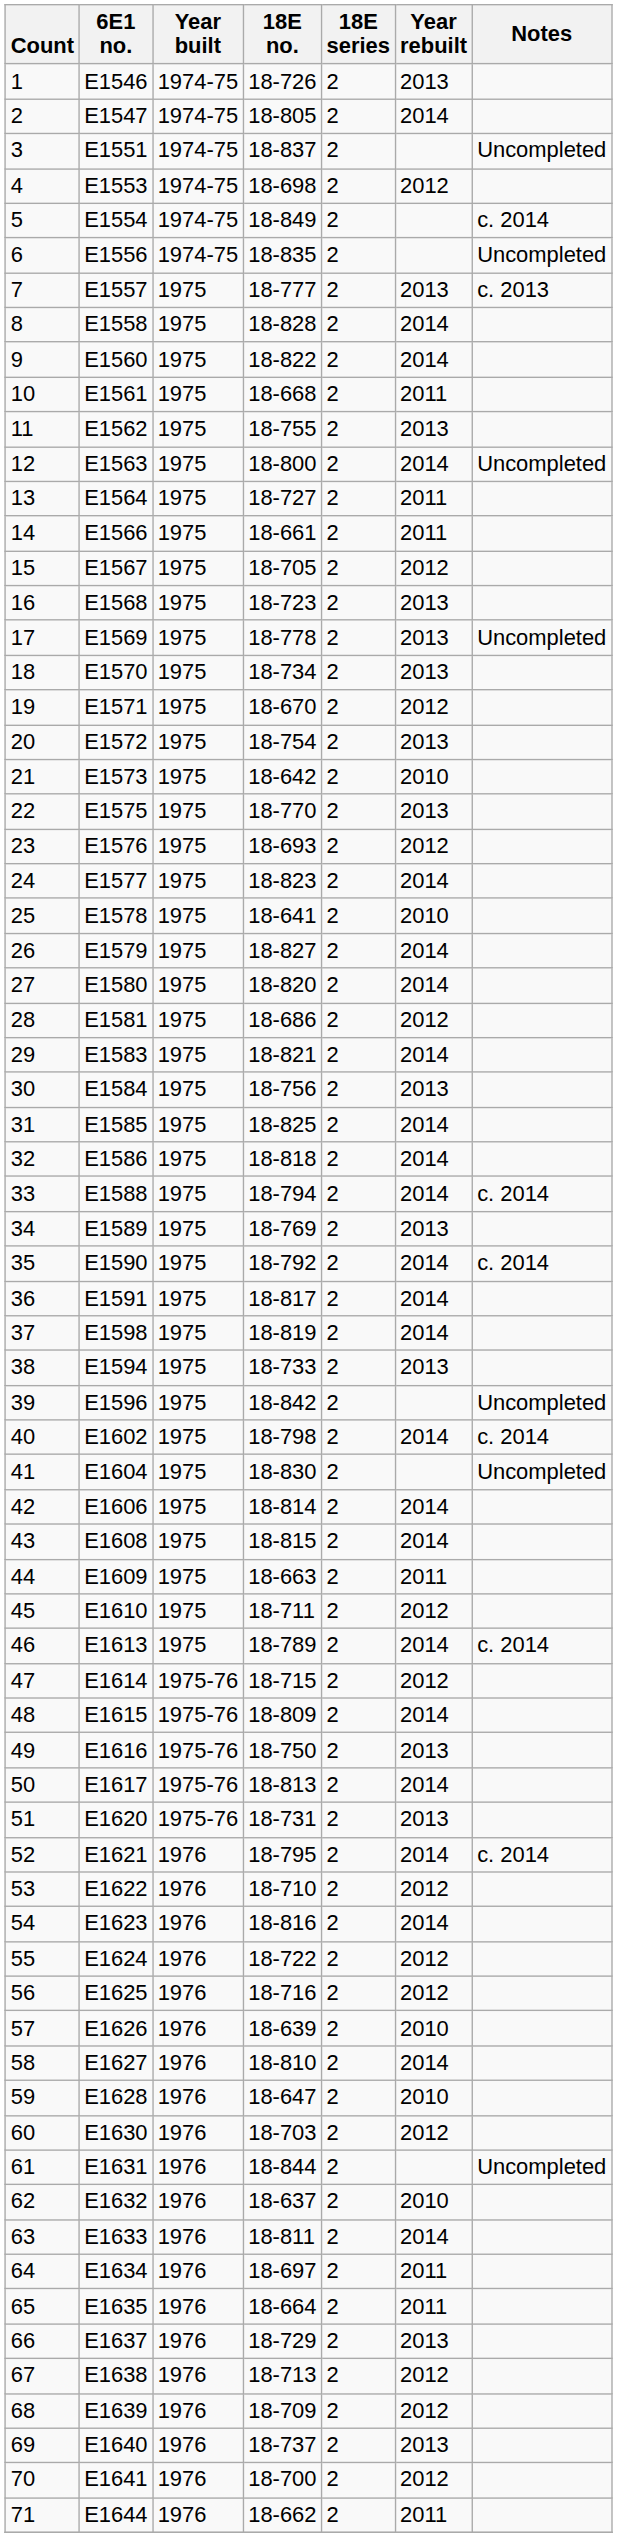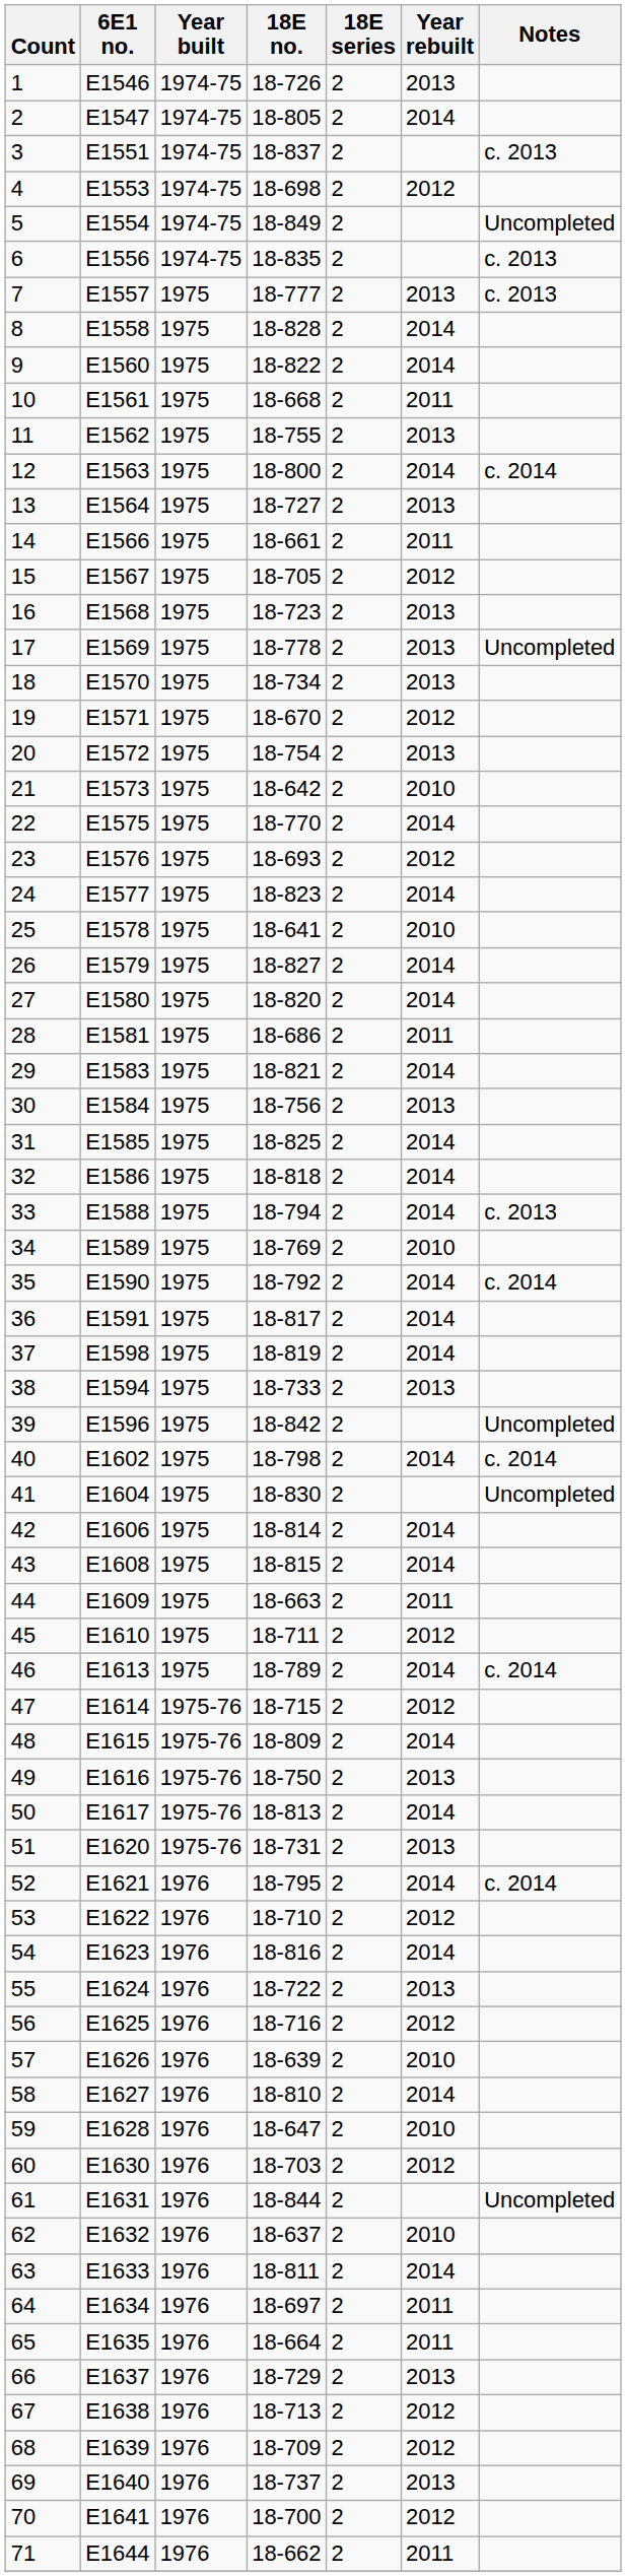 <table class="wikitable collapsible collapsed sortable" style="margin:0.5em auto; font-size:100%;">
 <tr>
 <th><br>Count</th>
 <th>6E1<br>no.</th>
 <th>Year<br>built</th>
 <th>18E<br>no.</th>
 <th>18E<br>series</th>
 <th>Year<br>rebuilt</th>
 <th>Notes</th>
 </tr>
 <tr>
 <td>1</td>
 <td>E1546</td>
 <td>1974-75</td>
 <td>18-726</td>
 <td>2</td>
 <td>2013</td>
 <td></td>
 </tr>
 <tr>
 <td>2</td>
 <td>E1547</td>
 <td>1974-75</td>
 <td>18-805</td>
 <td>2</td>
 <td>2014</td>
 <td></td>
 </tr>
 <tr>
 <td>3</td>
 <td>E1551</td>
 <td>1974-75</td>
 <td>18-837</td>
 <td>2</td>
 <td></td>
-<td>Uncompleted</td>
+<td>c. 2013</td>
 </tr>
 <tr>
 <td>4</td>
 <td>E1553</td>
 <td>1974-75</td>
 <td>18-698</td>
 <td>2</td>
 <td>2012</td>
 <td></td>
 </tr>
 <tr>
 <td>5</td>
 <td>E1554</td>
 <td>1974-75</td>
 <td>18-849</td>
 <td>2</td>
 <td></td>
-<td>c. 2014</td>
+<td>Uncompleted</td>
 </tr>
 <tr>
 <td>6</td>
 <td>E1556</td>
 <td>1974-75</td>
 <td>18-835</td>
 <td>2</td>
 <td></td>
-<td>Uncompleted</td>
+<td>c. 2013</td>
 </tr>
 <tr>
 <td>7</td>
 <td>E1557</td>
 <td>1975</td>
 <td>18-777</td>
 <td>2</td>
 <td>2013</td>
 <td>c. 2013</td>
 </tr>
 <tr>
 <td>8</td>
 <td>E1558</td>
 <td>1975</td>
 <td>18-828</td>
 <td>2</td>
 <td>2014</td>
 <td></td>
 </tr>
 <tr>
 <td>9</td>
 <td>E1560</td>
 <td>1975</td>
 <td>18-822</td>
 <td>2</td>
 <td>2014</td>
 <td></td>
 </tr>
 <tr>
 <td>10</td>
 <td>E1561</td>
 <td>1975</td>
 <td>18-668</td>
 <td>2</td>
 <td>2011</td>
 <td></td>
 </tr>
 <tr>
 <td>11</td>
 <td>E1562</td>
 <td>1975</td>
 <td>18-755</td>
 <td>2</td>
 <td>2013</td>
 <td></td>
 </tr>
 <tr>
 <td>12</td>
 <td>E1563</td>
 <td>1975</td>
 <td>18-800</td>
 <td>2</td>
 <td>2014</td>
-<td>Uncompleted</td>
+<td>c. 2014</td>
 </tr>
 <tr>
 <td>13</td>
 <td>E1564</td>
 <td>1975</td>
 <td>18-727</td>
 <td>2</td>
-<td>2011</td>
+<td>2013</td>
 <td></td>
 </tr>
 <tr>
 <td>14</td>
 <td>E1566</td>
 <td>1975</td>
 <td>18-661</td>
 <td>2</td>
 <td>2011</td>
 <td></td>
 </tr>
 <tr>
 <td>15</td>
 <td>E1567</td>
 <td>1975</td>
 <td>18-705</td>
 <td>2</td>
 <td>2012</td>
 <td></td>
 </tr>
 <tr>
 <td>16</td>
 <td>E1568</td>
 <td>1975</td>
 <td>18-723</td>
 <td>2</td>
 <td>2013</td>
 <td></td>
 </tr>
 <tr>
 <td>17</td>
 <td>E1569</td>
 <td>1975</td>
 <td>18-778</td>
 <td>2</td>
 <td>2013</td>
 <td>Uncompleted</td>
 </tr>
 <tr>
 <td>18</td>
 <td>E1570</td>
 <td>1975</td>
 <td>18-734</td>
 <td>2</td>
 <td>2013</td>
 <td></td>
 </tr>
 <tr>
 <td>19</td>
 <td>E1571</td>
 <td>1975</td>
 <td>18-670</td>
 <td>2</td>
 <td>2012</td>
 <td></td>
 </tr>
 <tr>
 <td>20</td>
 <td>E1572</td>
 <td>1975</td>
 <td>18-754</td>
 <td>2</td>
 <td>2013</td>
 <td></td>
 </tr>
 <tr>
 <td>21</td>
 <td>E1573</td>
 <td>1975</td>
 <td>18-642</td>
 <td>2</td>
 <td>2010</td>
 <td></td>
 </tr>
 <tr>
 <td>22</td>
 <td>E1575</td>
 <td>1975</td>
 <td>18-770</td>
 <td>2</td>
-<td>2013</td>
+<td>2014</td>
 <td></td>
 </tr>
 <tr>
 <td>23</td>
 <td>E1576</td>
 <td>1975</td>
 <td>18-693</td>
 <td>2</td>
 <td>2012</td>
 <td></td>
 </tr>
 <tr>
 <td>24</td>
 <td>E1577</td>
 <td>1975</td>
 <td>18-823</td>
 <td>2</td>
 <td>2014</td>
 <td></td>
 </tr>
 <tr>
 <td>25</td>
 <td>E1578</td>
 <td>1975</td>
 <td>18-641</td>
 <td>2</td>
 <td>2010</td>
 <td></td>
 </tr>
 <tr>
 <td>26</td>
 <td>E1579</td>
 <td>1975</td>
 <td>18-827</td>
 <td>2</td>
 <td>2014</td>
 <td></td>
 </tr>
 <tr>
 <td>27</td>
 <td>E1580</td>
 <td>1975</td>
 <td>18-820</td>
 <td>2</td>
 <td>2014</td>
 <td></td>
 </tr>
 <tr>
 <td>28</td>
 <td>E1581</td>
 <td>1975</td>
 <td>18-686</td>
 <td>2</td>
-<td>2012</td>
+<td>2011</td>
 <td></td>
 </tr>
 <tr>
 <td>29</td>
 <td>E1583</td>
 <td>1975</td>
 <td>18-821</td>
 <td>2</td>
 <td>2014</td>
 <td></td>
 </tr>
 <tr>
 <td>30</td>
 <td>E1584</td>
 <td>1975</td>
 <td>18-756</td>
 <td>2</td>
 <td>2013</td>
 <td></td>
 </tr>
 <tr>
 <td>31</td>
 <td>E1585</td>
 <td>1975</td>
 <td>18-825</td>
 <td>2</td>
 <td>2014</td>
 <td></td>
 </tr>
 <tr>
 <td>32</td>
 <td>E1586</td>
 <td>1975</td>
 <td>18-818</td>
 <td>2</td>
 <td>2014</td>
 <td></td>
 </tr>
 <tr>
 <td>33</td>
 <td>E1588</td>
 <td>1975</td>
 <td>18-794</td>
 <td>2</td>
 <td>2014</td>
-<td>c. 2014</td>
+<td>c. 2013</td>
 </tr>
 <tr>
 <td>34</td>
 <td>E1589</td>
 <td>1975</td>
 <td>18-769</td>
 <td>2</td>
-<td>2013</td>
+<td>2010</td>
 <td></td>
 </tr>
 <tr>
 <td>35</td>
 <td>E1590</td>
 <td>1975</td>
 <td>18-792</td>
 <td>2</td>
 <td>2014</td>
 <td>c. 2014</td>
 </tr>
 <tr>
 <td>36</td>
 <td>E1591</td>
 <td>1975</td>
 <td>18-817</td>
 <td>2</td>
 <td>2014</td>
 <td></td>
 </tr>
 <tr>
 <td>37</td>
 <td>E1598</td>
 <td>1975</td>
 <td>18-819</td>
 <td>2</td>
 <td>2014</td>
 <td></td>
 </tr>
 <tr>
 <td>38</td>
 <td>E1594</td>
 <td>1975</td>
 <td>18-733</td>
 <td>2</td>
 <td>2013</td>
 <td></td>
 </tr>
 <tr>
 <td>39</td>
 <td>E1596</td>
 <td>1975</td>
 <td>18-842</td>
 <td>2</td>
 <td></td>
 <td>Uncompleted</td>
 </tr>
 <tr>
 <td>40</td>
 <td>E1602</td>
 <td>1975</td>
 <td>18-798</td>
 <td>2</td>
 <td>2014</td>
 <td>c. 2014</td>
 </tr>
 <tr>
 <td>41</td>
 <td>E1604</td>
 <td>1975</td>
 <td>18-830</td>
 <td>2</td>
 <td></td>
 <td>Uncompleted</td>
 </tr>
 <tr>
 <td>42</td>
 <td>E1606</td>
 <td>1975</td>
 <td>18-814</td>
 <td>2</td>
 <td>2014</td>
 <td></td>
 </tr>
 <tr>
 <td>43</td>
 <td>E1608</td>
 <td>1975</td>
 <td>18-815</td>
 <td>2</td>
 <td>2014</td>
 <td></td>
 </tr>
 <tr>
 <td>44</td>
 <td>E1609</td>
 <td>1975</td>
 <td>18-663</td>
 <td>2</td>
 <td>2011</td>
 <td></td>
 </tr>
 <tr>
 <td>45</td>
 <td>E1610</td>
 <td>1975</td>
 <td>18-711</td>
 <td>2</td>
 <td>2012</td>
 <td></td>
 </tr>
 <tr>
 <td>46</td>
 <td>E1613</td>
 <td>1975</td>
 <td>18-789</td>
 <td>2</td>
 <td>2014</td>
 <td>c. 2014</td>
 </tr>
 <tr>
 <td>47</td>
 <td>E1614</td>
 <td>1975-76</td>
 <td>18-715</td>
 <td>2</td>
 <td>2012</td>
 <td></td>
 </tr>
 <tr>
 <td>48</td>
 <td>E1615</td>
 <td>1975-76</td>
 <td>18-809</td>
 <td>2</td>
 <td>2014</td>
 <td></td>
 </tr>
 <tr>
 <td>49</td>
 <td>E1616</td>
 <td>1975-76</td>
 <td>18-750</td>
 <td>2</td>
 <td>2013</td>
 <td></td>
 </tr>
 <tr>
 <td>50</td>
 <td>E1617</td>
 <td>1975-76</td>
 <td>18-813</td>
 <td>2</td>
 <td>2014</td>
 <td></td>
 </tr>
 <tr>
 <td>51</td>
 <td>E1620</td>
 <td>1975-76</td>
 <td>18-731</td>
 <td>2</td>
 <td>2013</td>
 <td></td>
 </tr>
 <tr>
 <td>52</td>
 <td>E1621</td>
 <td>1976</td>
 <td>18-795</td>
 <td>2</td>
 <td>2014</td>
 <td>c. 2014</td>
 </tr>
 <tr>
 <td>53</td>
 <td>E1622</td>
 <td>1976</td>
 <td>18-710</td>
 <td>2</td>
 <td>2012</td>
 <td></td>
 </tr>
 <tr>
 <td>54</td>
 <td>E1623</td>
 <td>1976</td>
 <td>18-816</td>
 <td>2</td>
 <td>2014</td>
 <td></td>
 </tr>
 <tr>
 <td>55</td>
 <td>E1624</td>
 <td>1976</td>
 <td>18-722</td>
 <td>2</td>
-<td>2012</td>
+<td>2013</td>
 <td></td>
 </tr>
 <tr>
 <td>56</td>
 <td>E1625</td>
 <td>1976</td>
 <td>18-716</td>
 <td>2</td>
 <td>2012</td>
 <td></td>
 </tr>
 <tr>
 <td>57</td>
 <td>E1626</td>
 <td>1976</td>
 <td>18-639</td>
 <td>2</td>
 <td>2010</td>
 <td></td>
 </tr>
 <tr>
 <td>58</td>
 <td>E1627</td>
 <td>1976</td>
 <td>18-810</td>
 <td>2</td>
 <td>2014</td>
 <td></td>
 </tr>
 <tr>
 <td>59</td>
 <td>E1628</td>
 <td>1976</td>
 <td>18-647</td>
 <td>2</td>
 <td>2010</td>
 <td></td>
 </tr>
 <tr>
 <td>60</td>
 <td>E1630</td>
 <td>1976</td>
 <td>18-703</td>
 <td>2</td>
 <td>2012</td>
 <td></td>
 </tr>
 <tr>
 <td>61</td>
 <td>E1631</td>
 <td>1976</td>
 <td>18-844</td>
 <td>2</td>
 <td></td>
 <td>Uncompleted</td>
 </tr>
 <tr>
 <td>62</td>
 <td>E1632</td>
 <td>1976</td>
 <td>18-637</td>
 <td>2</td>
 <td>2010</td>
 <td></td>
 </tr>
 <tr>
 <td>63</td>
 <td>E1633</td>
 <td>1976</td>
 <td>18-811</td>
 <td>2</td>
 <td>2014</td>
 <td></td>
 </tr>
 <tr>
 <td>64</td>
 <td>E1634</td>
 <td>1976</td>
 <td>18-697</td>
 <td>2</td>
 <td>2011</td>
 <td></td>
 </tr>
 <tr>
 <td>65</td>
 <td>E1635</td>
 <td>1976</td>
 <td>18-664</td>
 <td>2</td>
 <td>2011</td>
 <td></td>
 </tr>
 <tr>
 <td>66</td>
 <td>E1637</td>
 <td>1976</td>
 <td>18-729</td>
 <td>2</td>
 <td>2013</td>
 <td></td>
 </tr>
 <tr>
 <td>67</td>
 <td>E1638</td>
 <td>1976</td>
 <td>18-713</td>
 <td>2</td>
 <td>2012</td>
 <td></td>
 </tr>
 <tr>
 <td>68</td>
 <td>E1639</td>
 <td>1976</td>
 <td>18-709</td>
 <td>2</td>
 <td>2012</td>
 <td></td>
 </tr>
 <tr>
 <td>69</td>
 <td>E1640</td>
 <td>1976</td>
 <td>18-737</td>
 <td>2</td>
 <td>2013</td>
 <td></td>
 </tr>
 <tr>
 <td>70</td>
 <td>E1641</td>
 <td>1976</td>
 <td>18-700</td>
 <td>2</td>
 <td>2012</td>
 <td></td>
 </tr>
 <tr>
 <td>71</td>
 <td>E1644</td>
 <td>1976</td>
 <td>18-662</td>
 <td>2</td>
 <td>2011</td>
 <td></td>
 </tr>
 <tr>
 </tr>
 </table>
